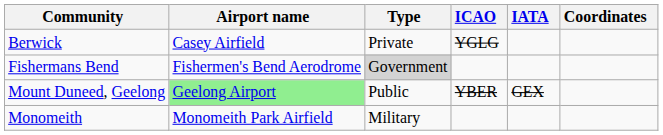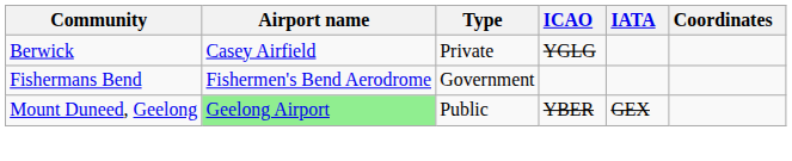 <table class="wikitable sortable" style="width:auto;">
 <tr>
 <th width="*"><strong>Community</strong>  </th>
 <th width="*"><strong>Airport name</strong>  </th>
 <th width="*"><strong>Type</strong>  </th>
 <th width="*"><strong><a href='#'>ICAO</a></strong>  </th>
 <th width="*"><strong><a href='#'>IATA</a></strong>  </th>
 <th width="*"><strong>Coordinates</strong>  </th>
 </tr>
 <tr>
 <td><a href='#'>Berwick</a></td>
 <td><a href='#'>Casey Airfield</a></td>
 <td>Private</td>
 <td><s>YGLG</s></td>
 <td></td>
 <td></td>
 </tr>
 <tr>
 <td><a href='#'>Fishermans Bend</a></td>
 <td><a href='#'>Fishermen's Bend Aerodrome</a></td>
-<td style="background: lightgrey;">Government</td>
+<td>Government</td>
 <td><s></s></td>
 <td><s></s></td>
 <td></td>
 </tr>
 <tr>
 <td><a href='#'>Mount Duneed</a>, <a href='#'>Geelong</a></td>
 <td style="background: lightgreen;"><a href='#'>Geelong Airport</a></td>
 <td>Public</td>
 <td><s>YBER</s></td>
 <td><s>GEX</s></td>
 <td></td>
 </tr>
-<tr>
-<td><a href='#'>Monomeith</a></td>
-<td><a href='#'>Monomeith Park Airfield</a></td>
-<td>Military</td>
-<td><s></s></td>
-<td><s></s></td>
-<td></td>
-</tr>
 </table>
